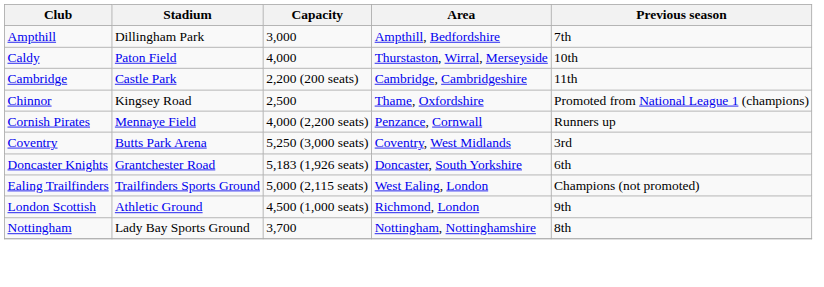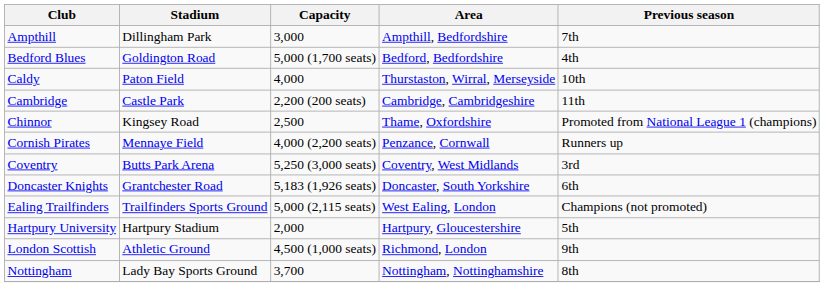 <table class="wikitable sortable">
 <tr>
 <th>Club</th>
 <th>Stadium</th>
 <th>Capacity</th>
 <th>Area</th>
 <th>Previous season</th>
 </tr>
 <tr>
 <td><a href='#'>Ampthill</a></td>
 <td>Dillingham Park</td>
 <td>3,000</td>
 <td><a href='#'>Ampthill</a>, <a href='#'>Bedfordshire</a></td>
 <td>7th</td>
+</tr>
+<tr>
+<td><a href='#'>Bedford Blues</a></td>
+<td><a href='#'>Goldington Road</a></td>
+<td>5,000 (1,700 seats)</td>
+<td><a href='#'>Bedford</a>, <a href='#'>Bedfordshire</a></td>
+<td>4th</td>
 </tr>
 <tr>
 <td><a href='#'>Caldy</a></td>
 <td><a href='#'>Paton Field</a></td>
 <td>4,000</td>
 <td><a href='#'>Thurstaston</a>, <a href='#'>Wirral</a>, <a href='#'>Merseyside</a></td>
 <td>10th</td>
 </tr>
 <tr>
 <td><a href='#'>Cambridge</a></td>
 <td><a href='#'>Castle Park</a></td>
 <td>2,200 (200 seats)</td>
 <td><a href='#'>Cambridge</a>, <a href='#'>Cambridgeshire</a></td>
 <td>11th</td>
 </tr>
 <tr>
 <td><a href='#'>Chinnor</a></td>
 <td>Kingsey Road</td>
 <td>2,500</td>
 <td><a href='#'>Thame</a>, <a href='#'>Oxfordshire</a></td>
 <td>Promoted from <a href='#'>National League 1</a> (champions)</td>
 </tr>
 <tr>
 <td><a href='#'>Cornish Pirates</a></td>
 <td><a href='#'>Mennaye Field</a></td>
 <td>4,000 (2,200 seats)</td>
 <td><a href='#'>Penzance</a>, <a href='#'>Cornwall</a></td>
 <td>Runners up</td>
 </tr>
 <tr>
 <td><a href='#'>Coventry</a></td>
 <td><a href='#'>Butts Park Arena</a></td>
 <td>5,250 (3,000 seats)</td>
 <td><a href='#'>Coventry</a>, <a href='#'>West Midlands</a></td>
 <td>3rd</td>
 </tr>
 <tr>
 <td><a href='#'>Doncaster Knights</a></td>
 <td><a href='#'>Grantchester Road</a></td>
 <td>5,183 (1,926 seats)</td>
 <td><a href='#'>Doncaster</a>, <a href='#'>South Yorkshire</a></td>
 <td>6th</td>
 </tr>
 <tr>
 <td><a href='#'>Ealing Trailfinders</a></td>
 <td><a href='#'>Trailfinders Sports Ground</a></td>
 <td>5,000 (2,115 seats)</td>
 <td><a href='#'>West Ealing</a>, <a href='#'>London</a></td>
 <td>Champions (not promoted)</td>
 </tr>
 <tr>
+<td><a href='#'>Hartpury University</a></td>
+<td>Hartpury Stadium</td>
+<td>2,000</td>
+<td><a href='#'>Hartpury</a>, <a href='#'>Gloucestershire</a></td>
+<td>5th</td>
+</tr>
+<tr>
 <td><a href='#'>London Scottish</a></td>
 <td><a href='#'>Athletic Ground</a></td>
 <td>4,500 (1,000 seats)</td>
 <td><a href='#'>Richmond</a>, <a href='#'>London</a></td>
 <td>9th</td>
 </tr>
 <tr>
 <td><a href='#'>Nottingham</a></td>
 <td>Lady Bay Sports Ground</td>
 <td>3,700</td>
 <td><a href='#'>Nottingham</a>, <a href='#'>Nottinghamshire</a></td>
 <td>8th</td>
 </tr>
 <tr>
 </tr>
 </table>
